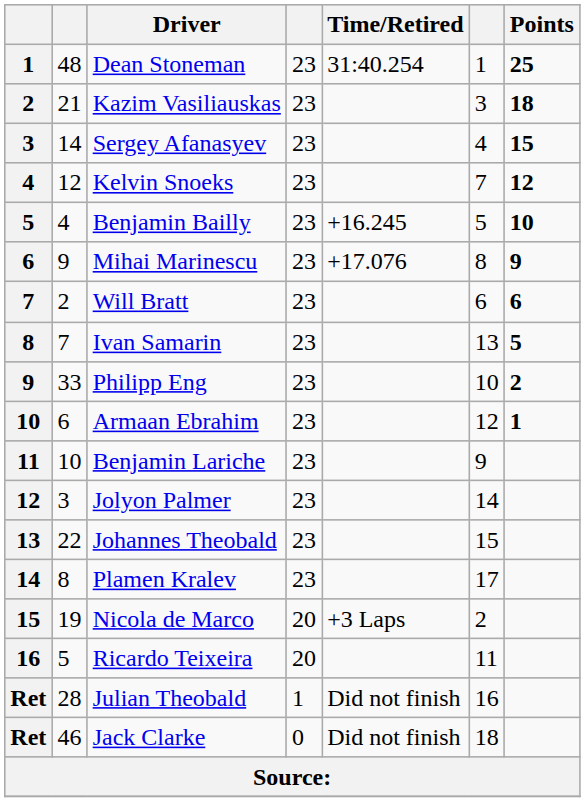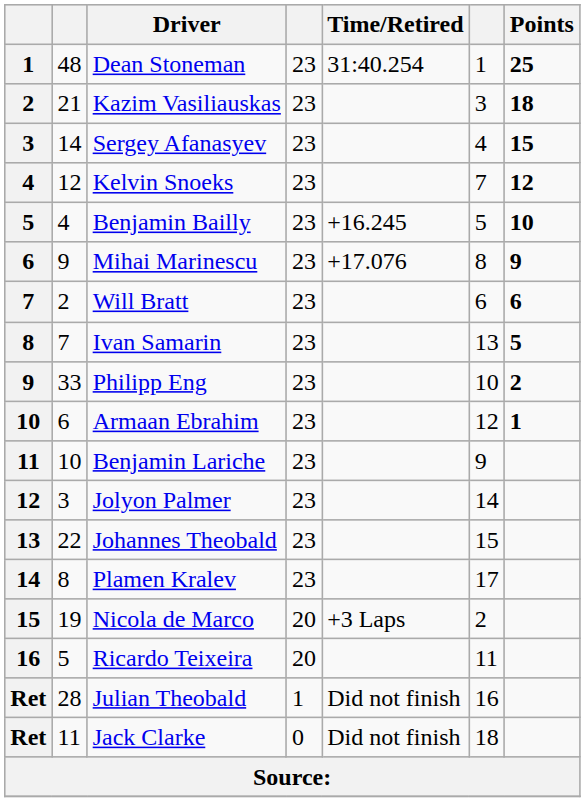 <table class="wikitable" style="font-size:95%">
 <tr>
 <th scope="col"></th>
 <th scope="col"></th>
 <th scope="col">Driver</th>
 <th scope="col"></th>
 <th scope="col">Time/Retired</th>
 <th scope="col"></th>
 <th scope="col">Points</th>
 </tr>
 <tr>
 <th scope="row">1</th>
 <td>48</td>
 <td><a href='#'>Dean Stoneman</a></td>
 <td>23</td>
 <td>31:40.254</td>
 <td>1</td>
 <td><strong>25</strong></td>
 </tr>
 <tr>
 <th scope="row">2</th>
 <td>21</td>
 <td><a href='#'>Kazim Vasiliauskas</a></td>
 <td>23</td>
 <td></td>
 <td>3</td>
 <td><strong>18</strong></td>
 </tr>
 <tr>
 <th scope="row">3</th>
 <td>14</td>
 <td><a href='#'>Sergey Afanasyev</a></td>
 <td>23</td>
 <td></td>
 <td>4</td>
 <td><strong>15</strong></td>
 </tr>
 <tr>
 <th scope="row">4</th>
 <td>12</td>
 <td><a href='#'>Kelvin Snoeks</a></td>
 <td>23</td>
 <td></td>
 <td>7</td>
 <td><strong>12</strong></td>
 </tr>
 <tr>
 <th scope="row">5</th>
 <td>4</td>
 <td><a href='#'>Benjamin Bailly</a></td>
 <td>23</td>
 <td>+16.245</td>
 <td>5</td>
 <td><strong>10</strong></td>
 </tr>
 <tr>
 <th scope="row">6</th>
 <td>9</td>
 <td><a href='#'>Mihai Marinescu</a></td>
 <td>23</td>
 <td>+17.076</td>
 <td>8</td>
 <td><strong>9</strong></td>
 </tr>
 <tr>
 <th scope="row">7</th>
 <td>2</td>
 <td><a href='#'>Will Bratt</a></td>
 <td>23</td>
 <td></td>
 <td>6</td>
 <td><strong>6</strong></td>
 </tr>
 <tr>
 <th scope="row">8</th>
 <td>7</td>
 <td><a href='#'>Ivan Samarin</a></td>
 <td>23</td>
 <td></td>
 <td>13</td>
 <td><strong>5</strong></td>
 </tr>
 <tr>
 <th scope="row">9</th>
 <td>33</td>
 <td><a href='#'>Philipp Eng</a></td>
 <td>23</td>
 <td></td>
 <td>10</td>
 <td><strong>2</strong></td>
 </tr>
 <tr>
 <th scope="row">10</th>
 <td>6</td>
 <td><a href='#'>Armaan Ebrahim</a></td>
 <td>23</td>
 <td></td>
 <td>12</td>
 <td><strong>1</strong></td>
 </tr>
 <tr>
 <th scope="row">11</th>
 <td>10</td>
 <td><a href='#'>Benjamin Lariche</a></td>
 <td>23</td>
 <td></td>
 <td>9</td>
 <td></td>
 </tr>
 <tr>
 <th scope="row">12</th>
 <td>3</td>
 <td><a href='#'>Jolyon Palmer</a></td>
 <td>23</td>
 <td></td>
 <td>14</td>
 <td></td>
 </tr>
 <tr>
 <th scope="row">13</th>
 <td>22</td>
 <td><a href='#'>Johannes Theobald</a></td>
 <td>23</td>
 <td></td>
 <td>15</td>
 <td></td>
 </tr>
 <tr>
 <th scope="row">14</th>
 <td>8</td>
 <td><a href='#'>Plamen Kralev</a></td>
 <td>23</td>
 <td></td>
 <td>17</td>
 <td></td>
 </tr>
 <tr>
 <th scope="row">15</th>
 <td>19</td>
 <td><a href='#'>Nicola de Marco</a></td>
 <td>20</td>
 <td>+3 Laps</td>
 <td>2</td>
 <td></td>
 </tr>
 <tr>
 <th scope="row">16</th>
 <td>5</td>
 <td><a href='#'>Ricardo Teixeira</a></td>
 <td>20</td>
 <td></td>
 <td>11</td>
 <td></td>
 </tr>
 <tr>
 <th scope="row">Ret</th>
 <td>28</td>
 <td><a href='#'>Julian Theobald</a></td>
 <td>1</td>
 <td>Did not finish</td>
 <td>16</td>
 <td></td>
 </tr>
 <tr>
 <th scope="row">Ret</th>
-<td>46</td>
+<td>11</td>
 <td><a href='#'>Jack Clarke</a></td>
 <td>0</td>
 <td>Did not finish</td>
 <td>18</td>
 <td></td>
 </tr>
 <tr>
 <th colspan="7">Source:</th>
 </tr>
 <tr>
 </tr>
 </table>
